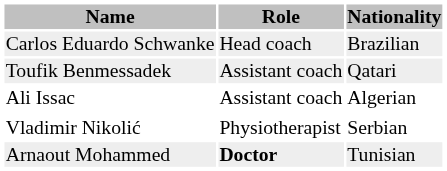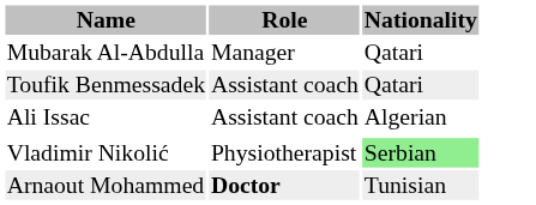 <table class="toccolours">
 <tr>
 <th style="background:silver;">Name</th>
 <th style="background:silver;">Role</th>
 <th style="background:silver;">Nationality</th>
 </tr>
-<tr style="background:#eee;">
-<td>Carlos Eduardo Schwanke</td>
-<td>Head coach</td>
-<td> Brazilian</td>
+<tr>
+<td>Mubarak Al-Abdulla</td>
+<td>Manager</td>
+<td> Qatari</td>
 </tr>
 <tr style="background:#eee;">
 <td>Toufik Benmessadek</td>
 <td>Assistant coach</td>
 <td> Qatari</td>
 </tr>
 <tr>
 <td>Ali Issac</td>
 <td>Assistant coach</td>
 <td> Algerian</td>
 </tr>
 <tr – style="background:#eee;">
 </tr>
 <tr>
 <td>Vladimir Nikolić</td>
 <td>Physiotherapist</td>
-<td> Serbian</td>
+<td style="background: lightgreen;"> Serbian</td>
 </tr>
 <tr - style="background:#eee;">
 <td>Arnaout Mohammed</td>
 <td><strong>Doctor</strong></td>
 <td> Tunisian</td>
 </tr>
 <tr>
 </tr>
 </table>
